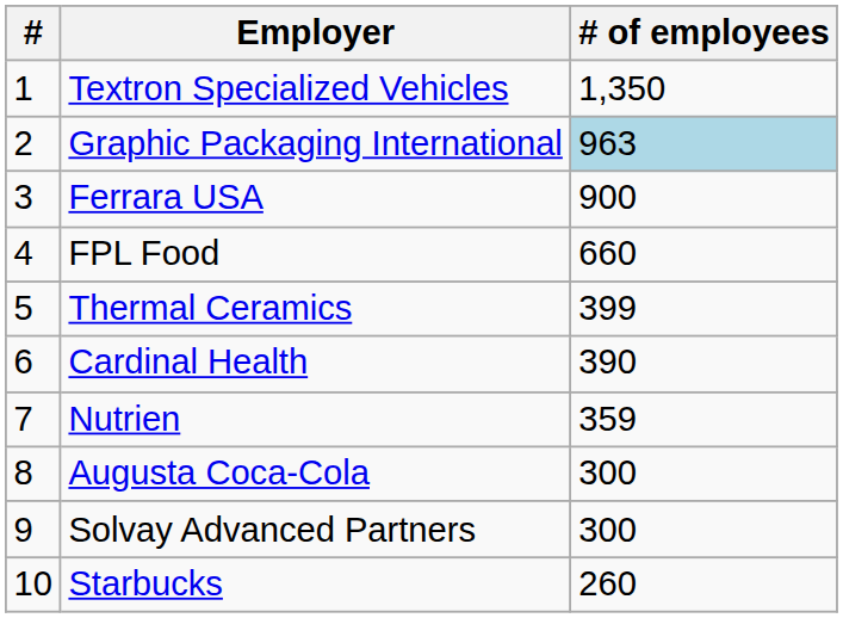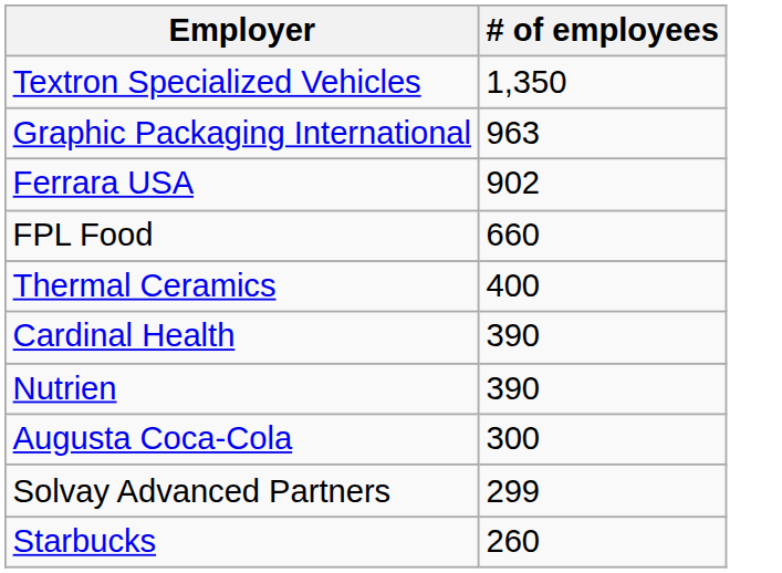 <table class="wikitable">
 <tr>
-<th>#</th>
 <th>Employer</th>
 <th># of employees</th>
 </tr>
 <tr>
-<td>1</td>
 <td><a href='#'>Textron Specialized Vehicles</a></td>
 <td>1,350</td>
 </tr>
 <tr>
-<td>2</td>
 <td><a href='#'>Graphic Packaging International</a></td>
-<td style="background: lightblue;">963</td>
+<td>963</td>
 </tr>
 <tr>
-<td>3</td>
 <td><a href='#'>Ferrara USA</a></td>
-<td>900</td>
+<td>902</td>
 </tr>
 <tr>
-<td>4</td>
 <td>FPL Food</td>
 <td>660</td>
 </tr>
 <tr>
-<td>5</td>
 <td><a href='#'>Thermal Ceramics</a></td>
-<td>399</td>
+<td>400</td>
 </tr>
 <tr>
-<td>6</td>
 <td><a href='#'>Cardinal Health</a></td>
 <td>390</td>
 </tr>
 <tr>
-<td>7</td>
 <td><a href='#'>Nutrien</a></td>
-<td>359</td>
+<td>390</td>
 </tr>
 <tr>
-<td>8</td>
 <td><a href='#'>Augusta Coca-Cola</a></td>
 <td>300</td>
 </tr>
 <tr>
-<td>9</td>
 <td>Solvay Advanced Partners</td>
-<td>300</td>
+<td>299</td>
 </tr>
 <tr>
-<td>10</td>
 <td><a href='#'>Starbucks</a></td>
 <td>260</td>
 </tr>
 </table>
